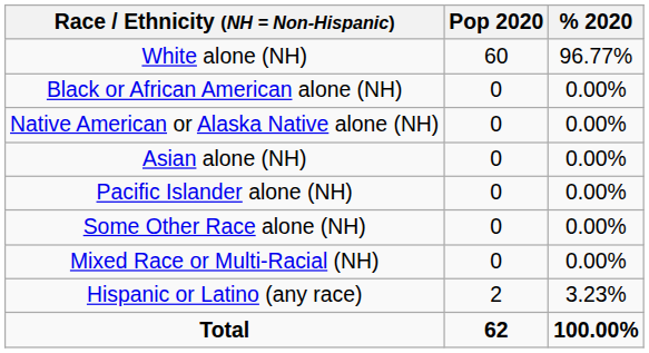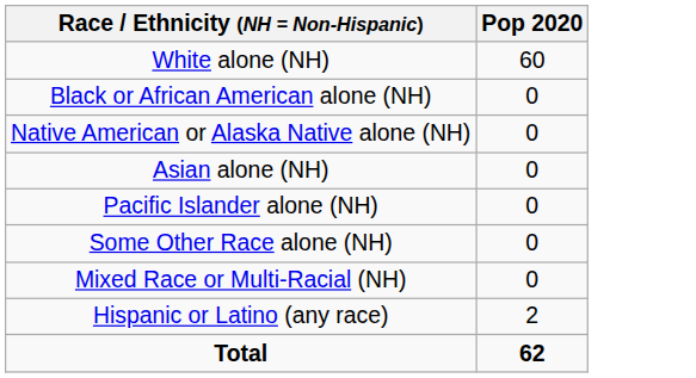 <table class="wikitable" style="text-align:center;">
 <tr>
 <th>Race / Ethnicity <small>(<em>NH = Non-Hispanic</em>)</small></th>
 <th>Pop 2020</th>
-<th>% 2020</th>
 </tr>
 <tr>
 <td><a href='#'>White</a> alone (NH)</td>
 <td>60</td>
-<td>96.77%</td>
 </tr>
 <tr>
 <td><a href='#'>Black or African American</a> alone (NH)</td>
 <td>0</td>
-<td>0.00%</td>
 </tr>
 <tr>
 <td><a href='#'>Native American</a> or <a href='#'>Alaska Native</a> alone (NH)</td>
 <td>0</td>
-<td>0.00%</td>
 </tr>
 <tr>
 <td><a href='#'>Asian</a> alone (NH)</td>
 <td>0</td>
-<td>0.00%</td>
 </tr>
 <tr>
 <td><a href='#'>Pacific Islander</a> alone (NH)</td>
 <td>0</td>
-<td>0.00%</td>
 </tr>
 <tr>
 <td><a href='#'>Some Other Race</a> alone (NH)</td>
 <td>0</td>
-<td>0.00%</td>
 </tr>
 <tr>
 <td><a href='#'>Mixed Race or Multi-Racial</a> (NH)</td>
 <td>0</td>
-<td>0.00%</td>
 </tr>
 <tr>
 <td><a href='#'>Hispanic or Latino</a> (any race)</td>
 <td>2</td>
-<td>3.23%</td>
 </tr>
 <tr>
 <td><strong>Total</strong></td>
 <td><strong>62</strong></td>
-<td><strong>100.00%</strong></td>
 </tr>
 </table>
